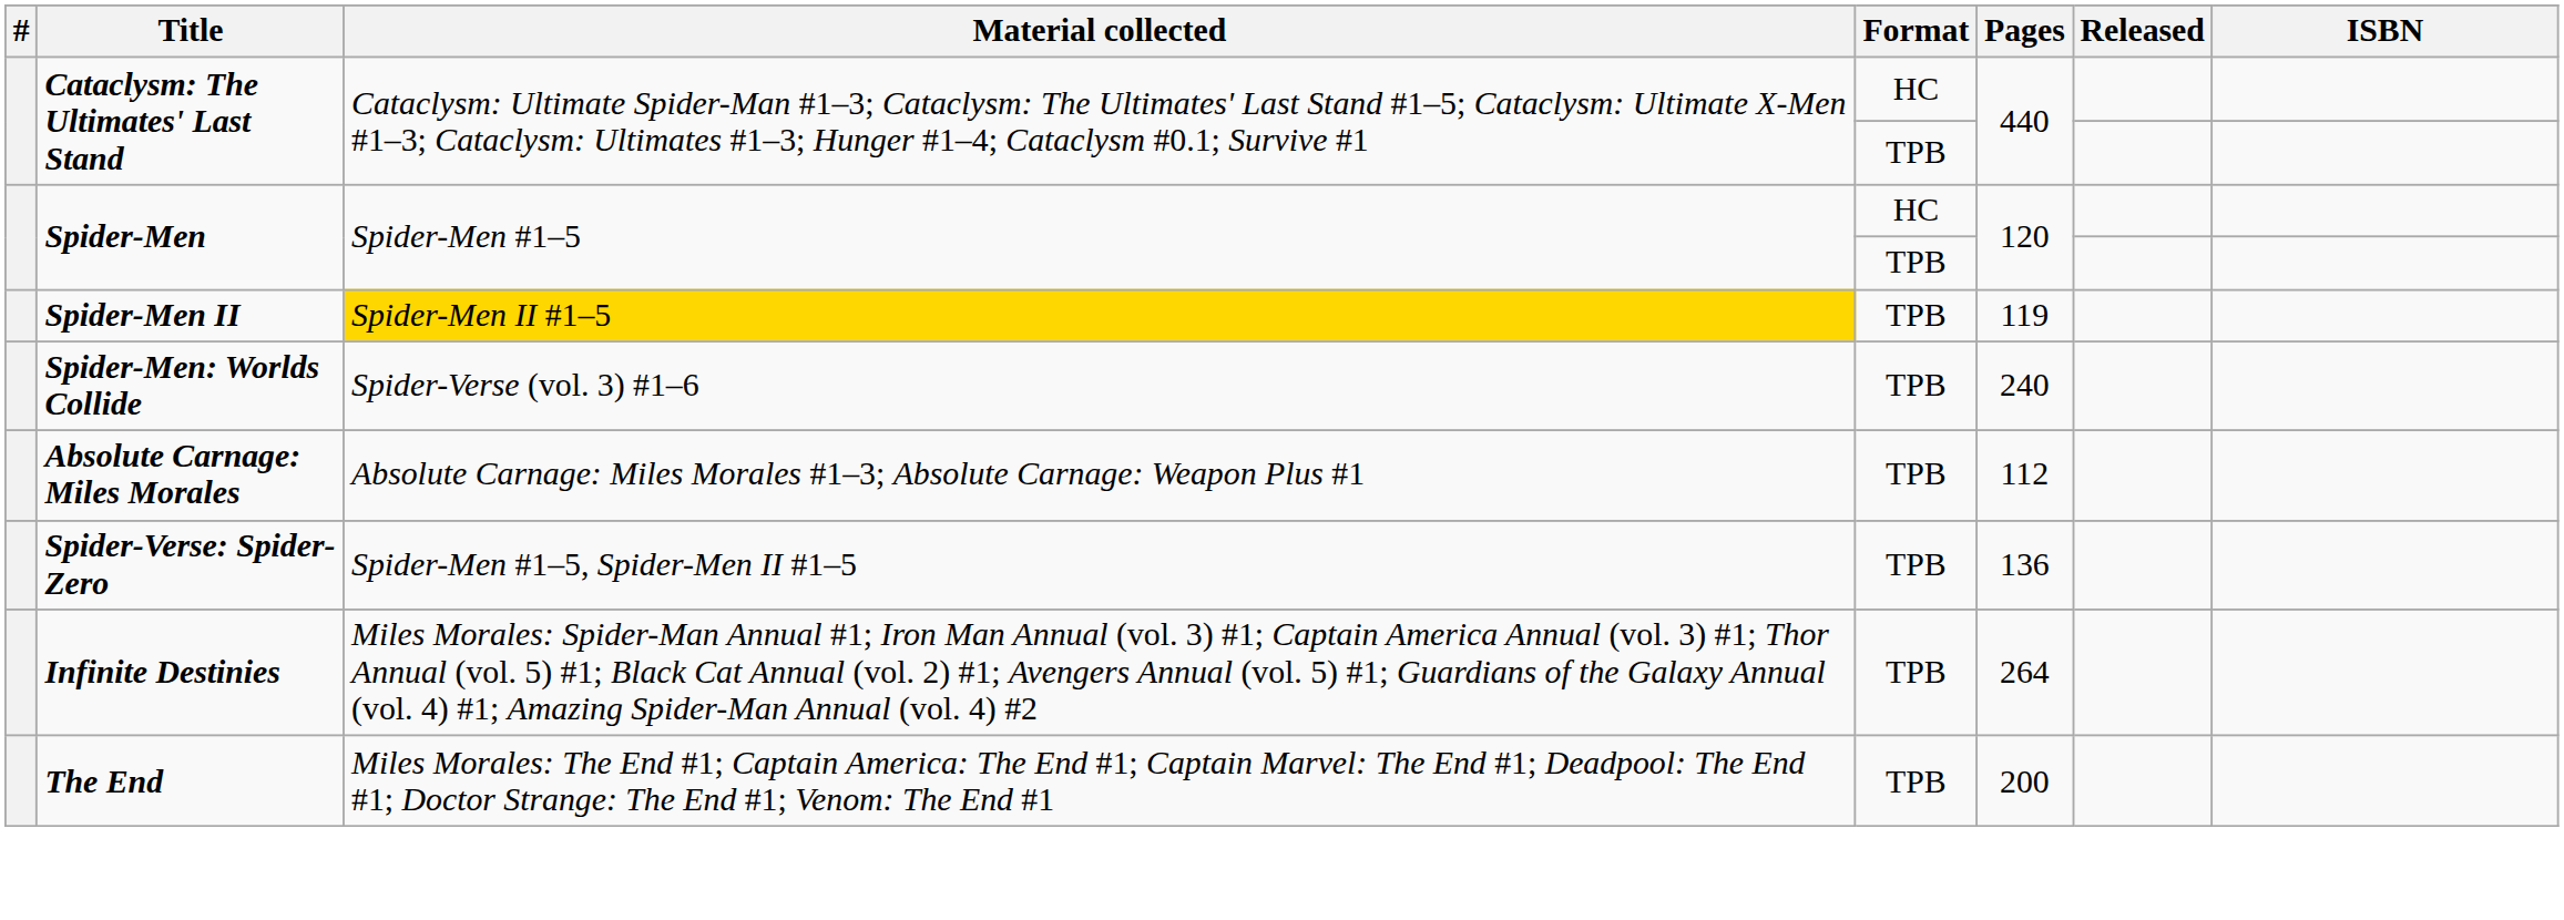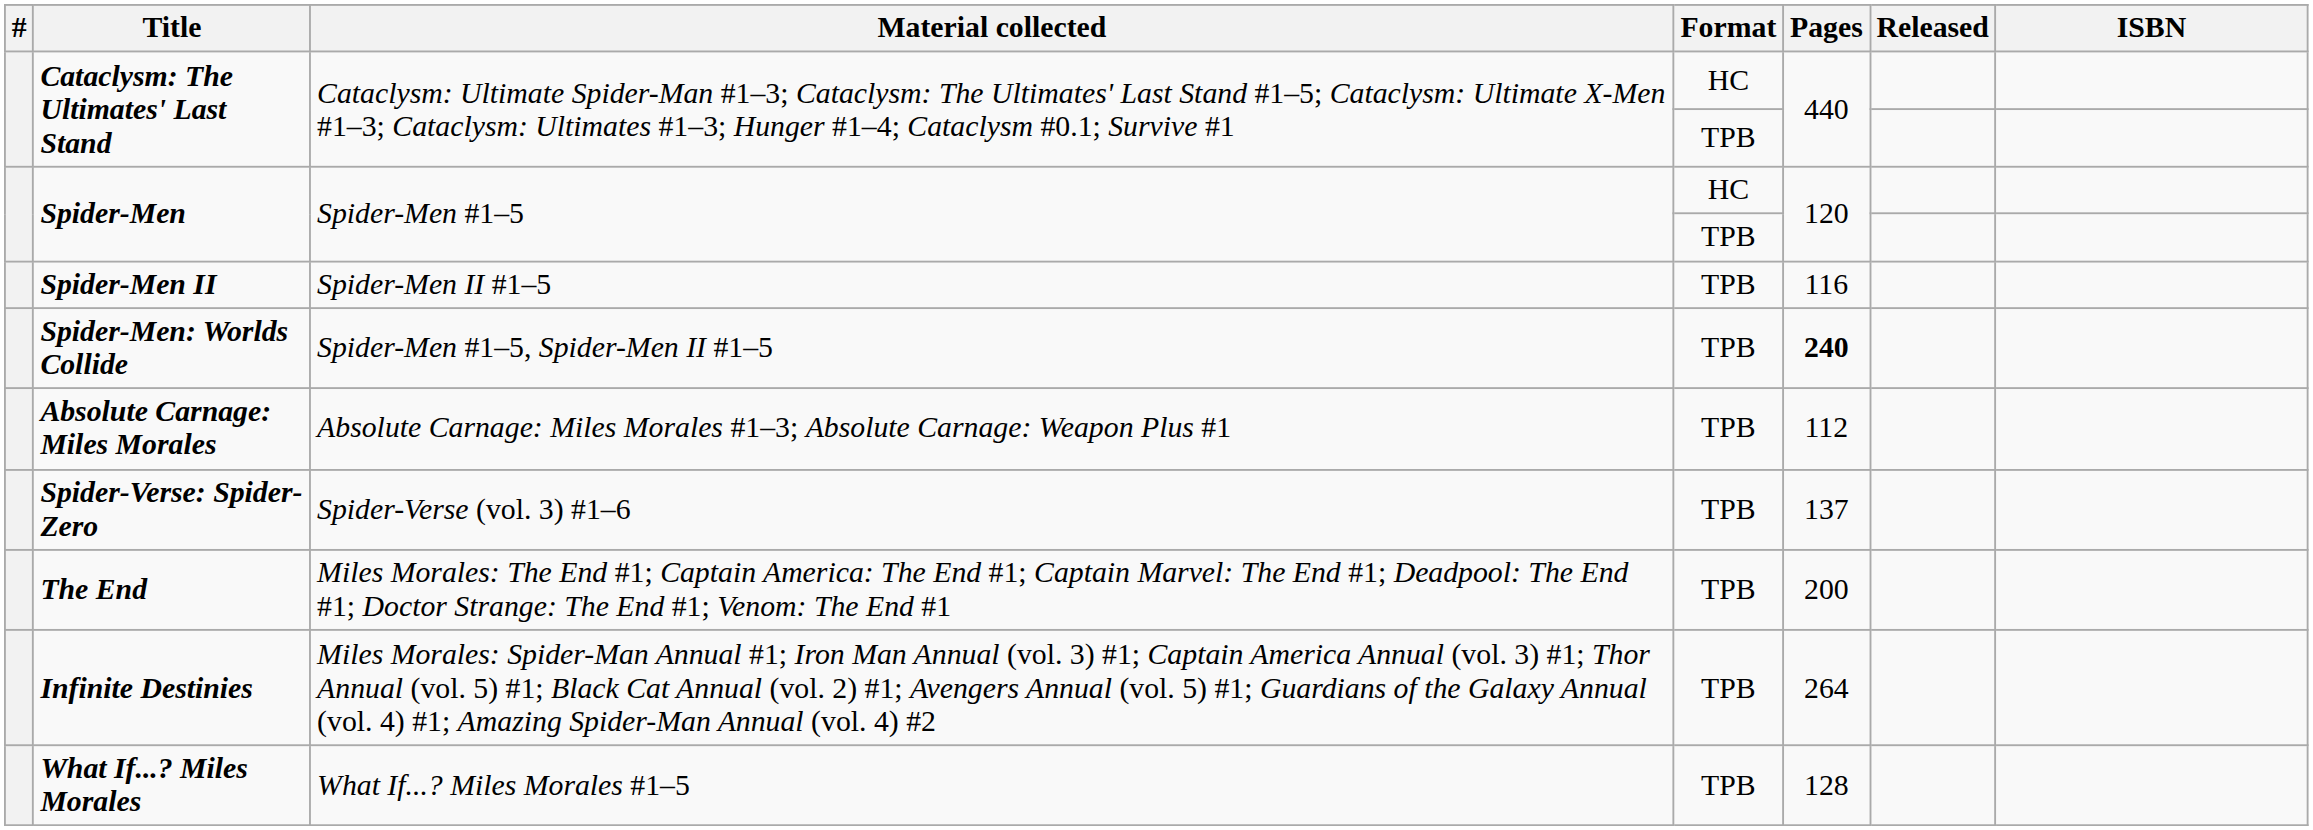 <table class="wikitable sortable" width=98%>
 <tr>
 <th width=4px>#</th>
 <th>Title</th>
 <th>Material collected</th>
 <th class="unsortable">Format</th>
 <th>Pages</th>
 <th>Released</th>
 <th class="unsortable" style="width: 10em;">ISBN</th>
 </tr>
 <tr>
 <th style="background-color: light grey;" rowspan=2></th>
 <td rowspan=2><strong><em>Cataclysm: The Ultimates' Last Stand</em></strong></td>
 <td rowspan=2><em>Cataclysm: Ultimate Spider-Man</em> #1–3; <em>Cataclysm: The Ultimates' Last Stand</em> #1–5; <em>Cataclysm: Ultimate X-Men</em> #1–3; <em>Cataclysm: Ultimates</em> #1–3; <em>Hunger</em> #1–4; <em>Cataclysm</em> #0.1; <em>Survive</em> #1</td>
 <td style="text-align: center;">HC</td>
 <td rowspan=2 style="text-align: center;">440</td>
 <td></td>
 <td></td>
 </tr>
 <tr>
 <td style="text-align: center;">TPB</td>
 <td></td>
 <td></td>
 </tr>
 <tr>
 <th style="background-color: light grey;" rowspan=2></th>
 <td rowspan=2><strong><em>Spider-Men</em></strong></td>
 <td rowspan=2><em>Spider-Men</em> #1–5</td>
 <td style="text-align: center;">HC</td>
 <td rowspan=2 style="text-align: center;">120</td>
 <td></td>
 <td></td>
 </tr>
 <tr>
 <td style="text-align: center;">TPB</td>
 <td></td>
 <td></td>
 </tr>
 <tr>
 <th style="background-color: light grey;"></th>
 <td><strong><em>Spider-Men II</em></strong></td>
-<td style="background: gold;"><em>Spider-Men II</em> #1–5</td>
+<td><em>Spider-Men II</em> #1–5</td>
 <td style="text-align: center;">TPB</td>
-<td style="text-align: center;">119</td>
+<td style="text-align: center;">116</td>
 <td></td>
 <td></td>
 </tr>
 <tr>
 <th style="background-color: light grey;"></th>
 <td><strong><em>Spider-Men: Worlds Collide</em></strong></td>
-<td><em>Spider-Verse</em> (vol. 3) #1–6</td>
+<td><em>Spider-Men</em> #1–5, <em>Spider-Men II</em> #1–5</td>
 <td style="text-align: center;">TPB</td>
-<td style="text-align: center;">240</td>
+<td style="text-align: center;"><strong>240</strong></td>
 <td></td>
 <td></td>
 </tr>
 <tr>
 <th style="background-color: light grey;"></th>
 <td><strong><em>Absolute Carnage: Miles Morales</em></strong></td>
 <td><em>Absolute Carnage: Miles Morales</em> #1–3; <em>Absolute Carnage: Weapon Plus</em> #1</td>
 <td style="text-align: center;">TPB</td>
 <td style="text-align: center;">112</td>
 <td></td>
 <td></td>
 </tr>
 <tr>
 <th style="background-color: light grey;"></th>
 <td><strong><em>Spider-Verse: Spider-Zero</em></strong></td>
-<td><em>Spider-Men</em> #1–5, <em>Spider-Men II</em> #1–5</td>
+<td><em>Spider-Verse</em> (vol. 3) #1–6</td>
 <td style="text-align: center;">TPB</td>
-<td style="text-align: center;">136</td>
+<td style="text-align: center;">137</td>
+<td></td>
+<td></td>
+</tr>
+<tr>
+<th style="background-color: light grey;"></th>
+<td><strong><em>The End</em></strong></td>
+<td><em>Miles Morales: The End</em> #1; <em>Captain America: The End</em> #1; <em>Captain Marvel: The End</em> #1; <em>Deadpool: The End</em> #1; <em>Doctor Strange: The End</em> #1; <em>Venom: The End</em> #1</td>
+<td style="text-align: center;">TPB</td>
+<td style="text-align: center;">200</td>
 <td></td>
 <td></td>
 </tr>
 <tr>
 <th style="background-color: light grey;"></th>
 <td><strong><em>Infinite Destinies</em></strong></td>
 <td><em>Miles Morales: Spider-Man Annual</em> #1; <em>Iron Man Annual</em> (vol. 3) #1; <em>Captain America Annual</em> (vol. 3) #1; <em>Thor Annual</em> (vol. 5) #1; <em>Black Cat Annual</em> (vol. 2) #1; <em>Avengers Annual</em> (vol. 5) #1; <em>Guardians of the Galaxy Annual</em> (vol. 4) #1; <em>Amazing Spider-Man Annual</em> (vol. 4) #2</td>
 <td style="text-align: center;">TPB</td>
 <td style="text-align: center;">264</td>
 <td></td>
 <td></td>
 </tr>
 <tr>
 <th style="background-color: light grey;"></th>
-<td><strong><em>The End</em></strong></td>
-<td><em>Miles Morales: The End</em> #1; <em>Captain America: The End</em> #1; <em>Captain Marvel: The End</em> #1; <em>Deadpool: The End</em> #1; <em>Doctor Strange: The End</em> #1; <em>Venom: The End</em> #1</td>
+<td><strong><em>What If...? Miles Morales</em></strong></td>
+<td><em>What If...? Miles Morales</em> #1–5</td>
 <td style="text-align: center;">TPB</td>
-<td style="text-align: center;">200</td>
+<td style="text-align: center;">128</td>
 <td></td>
 <td></td>
 </tr>
 </table>
